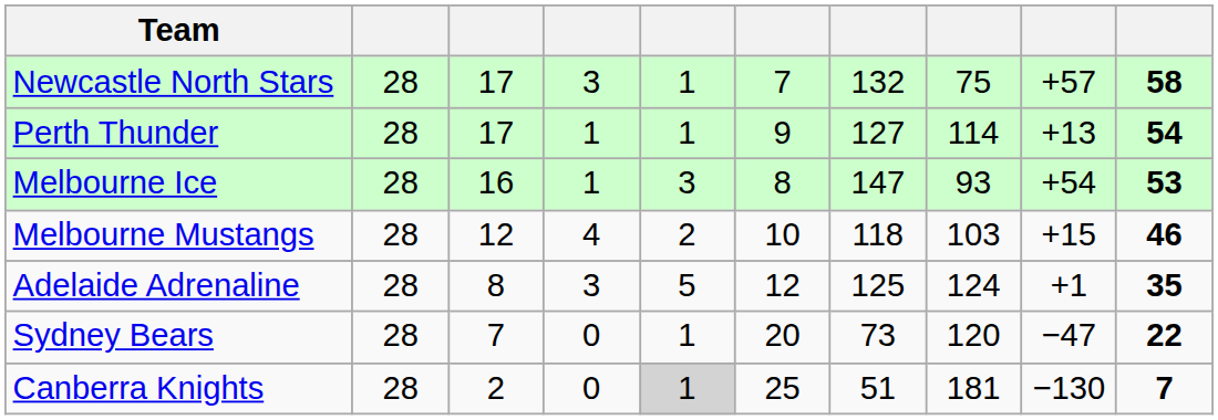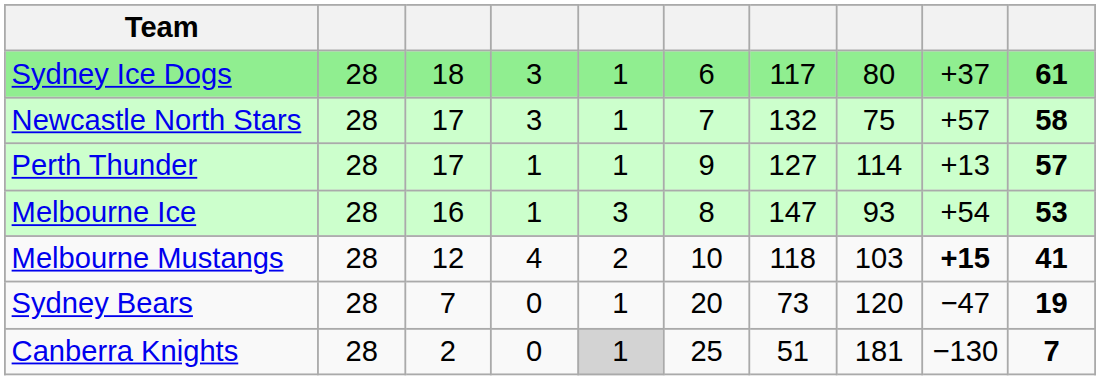 <table class="wikitable" style="text-align:center;">
 <tr>
 <th width=165>Team</th>
 <th width=40></th>
 <th width=40></th>
 <th width=40></th>
 <th width=40></th>
 <th width=40></th>
 <th width=40></th>
 <th width=40></th>
 <th width=40></th>
 <th width=40></th>
+</tr>
+<tr bgcolor="#90EE90">
+<td style="text-align:left;"><a href='#'>Sydney Ice Dogs</a></td>
+<td>28</td>
+<td>18</td>
+<td>3</td>
+<td>1</td>
+<td>6</td>
+<td>117</td>
+<td>80</td>
+<td>+37</td>
+<td><strong>61</strong></td>
 </tr>
 <tr bgcolor="#ccffcc">
 <td style="text-align:left;"><a href='#'>Newcastle North Stars</a></td>
 <td>28</td>
 <td>17</td>
 <td>3</td>
 <td>1</td>
 <td>7</td>
 <td>132</td>
 <td>75</td>
 <td>+57</td>
 <td><strong>58</strong></td>
 </tr>
 <tr bgcolor="#ccffcc">
 <td style="text-align:left;"><a href='#'>Perth Thunder</a></td>
 <td>28</td>
 <td>17</td>
 <td>1</td>
 <td>1</td>
 <td>9</td>
 <td>127</td>
 <td>114</td>
 <td>+13</td>
-<td><strong>54</strong></td>
+<td><strong>57</strong></td>
 </tr>
 <tr bgcolor="#ccffcc">
 <td style="text-align:left;"><a href='#'>Melbourne Ice</a></td>
 <td>28</td>
 <td>16</td>
 <td>1</td>
 <td>3</td>
 <td>8</td>
 <td>147</td>
 <td>93</td>
 <td>+54</td>
 <td><strong>53</strong></td>
 </tr>
 <tr>
 <td style="text-align:left;"><a href='#'>Melbourne Mustangs</a></td>
 <td>28</td>
 <td>12</td>
 <td>4</td>
 <td>2</td>
 <td>10</td>
 <td>118</td>
 <td>103</td>
-<td>+15</td>
-<td><strong>46</strong></td>
-</tr>
-<tr>
-<td style="text-align:left;"><a href='#'>Adelaide Adrenaline</a></td>
-<td>28</td>
-<td>8</td>
-<td>3</td>
-<td>5</td>
-<td>12</td>
-<td>125</td>
-<td>124</td>
-<td>+1</td>
-<td><strong>35</strong></td>
+<td><strong>+15</strong></td>
+<td><strong>41</strong></td>
 </tr>
 <tr>
 <td style="text-align:left;"><a href='#'>Sydney Bears</a></td>
 <td>28</td>
 <td>7</td>
 <td>0</td>
 <td>1</td>
 <td>20</td>
 <td>73</td>
 <td>120</td>
 <td>−47</td>
-<td><strong>22</strong></td>
+<td><strong>19</strong></td>
 </tr>
 <tr>
 <td style="text-align:left;"><a href='#'>Canberra Knights</a></td>
 <td>28</td>
 <td>2</td>
 <td>0</td>
 <td style="background: lightgrey;">1</td>
 <td>25</td>
 <td>51</td>
 <td>181</td>
 <td>−130</td>
 <td><strong>7</strong></td>
 </tr>
 </table>
